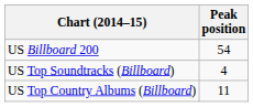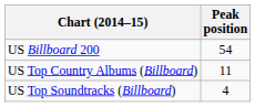 <table class="wikitable sortable">
 <tr>
 <th>Chart (2014–15)</th>
 <th>Peak<br>position</th>
 </tr>
 <tr>
 <td>US <a href='#'><em>Billboard</em> 200</a></td>
 <td style="text-align:center;">54</td>
 </tr>
 <tr>
+<td>US <a href='#'>Top Country Albums</a> (<em><a href='#'>Billboard</a></em>)</td>
+<td style="text-align:center;">11</td>
+</tr>
+<tr>
 <td>US <a href='#'>Top Soundtracks</a> (<em><a href='#'>Billboard</a></em>)</td>
 <td style="text-align:center;">4</td>
 </tr>
-<tr>
-<td>US <a href='#'>Top Country Albums</a> (<em><a href='#'>Billboard</a></em>)</td>
-<td style="text-align:center;">11</td>
-</tr>
 </table>
